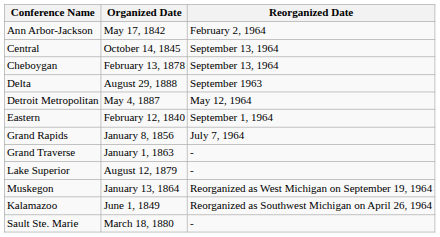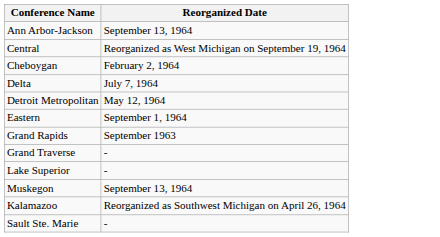 <table class="wikitable">
 <tr>
 <th>Conference Name</th>
-<th>Organized Date</th>
 <th>Reorganized Date</th>
 </tr>
 <tr>
 <td>Ann Arbor-Jackson</td>
-<td>May 17, 1842</td>
+<td>September 13, 1964</td>
+</tr>
+<tr>
+<td>Central</td>
+<td>Reorganized as West Michigan on September 19, 1964</td>
+</tr>
+<tr>
+<td>Cheboygan</td>
 <td>February 2, 1964</td>
 </tr>
 <tr>
-<td>Central</td>
-<td>October 14, 1845</td>
-<td>September 13, 1964</td>
-</tr>
-<tr>
-<td>Cheboygan</td>
-<td>February 13, 1878</td>
-<td>September 13, 1964</td>
-</tr>
-<tr>
 <td>Delta</td>
-<td>August 29, 1888</td>
-<td>September 1963</td>
+<td>July 7, 1964</td>
 </tr>
 <tr>
 <td>Detroit Metropolitan</td>
-<td>May 4, 1887</td>
 <td>May 12, 1964</td>
 </tr>
 <tr>
 <td>Eastern</td>
-<td>February 12, 1840</td>
 <td>September 1, 1964</td>
 </tr>
 <tr>
 <td>Grand Rapids</td>
-<td>January 8, 1856</td>
-<td>July 7, 1964</td>
+<td>September 1963</td>
 </tr>
 <tr>
 <td>Grand Traverse</td>
-<td>January 1, 1863</td>
 <td>-</td>
 </tr>
 <tr>
 <td>Lake Superior</td>
-<td>August 12, 1879</td>
 <td>-</td>
 </tr>
 <tr>
 <td>Muskegon</td>
-<td>January 13, 1864</td>
-<td>Reorganized as West Michigan on September 19, 1964</td>
+<td>September 13, 1964</td>
 </tr>
 <tr>
 <td>Kalamazoo</td>
-<td>June 1, 1849</td>
 <td>Reorganized as Southwest Michigan on April 26, 1964</td>
 </tr>
 <tr>
 <td>Sault Ste. Marie</td>
-<td>March 18, 1880</td>
 <td>-</td>
 </tr>
 </table>
